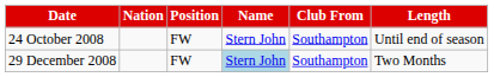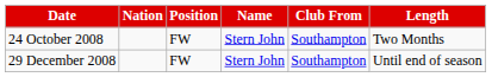 <table class="wikitable">
 <tr>
 <th style = background:#DD0000;color:#ffffff>Date</th>
 <th style = background:#DD0000;color:#ffffff>Nation</th>
 <th style = background:#DD0000;color:#ffffff>Position</th>
 <th style = background:#DD0000;color:#ffffff>Name</th>
 <th style = background:#DD0000;color:#ffffff>Club From</th>
 <th style = background:#DD0000;color:#ffffff>Length</th>
 </tr>
 <tr>
 <td>24 October 2008</td>
 <td></td>
 <td>FW</td>
 <td><a href='#'>Stern John</a></td>
 <td><a href='#'>Southampton</a></td>
-<td>Until end of season</td>
+<td>Two Months</td>
 </tr>
 <tr>
 <td>29 December 2008</td>
 <td></td>
 <td>FW</td>
-<td style="background: lightblue;"><a href='#'>Stern John</a></td>
+<td><a href='#'>Stern John</a></td>
 <td><a href='#'>Southampton</a></td>
-<td>Two Months</td>
+<td>Until end of season</td>
 </tr>
 </table>
